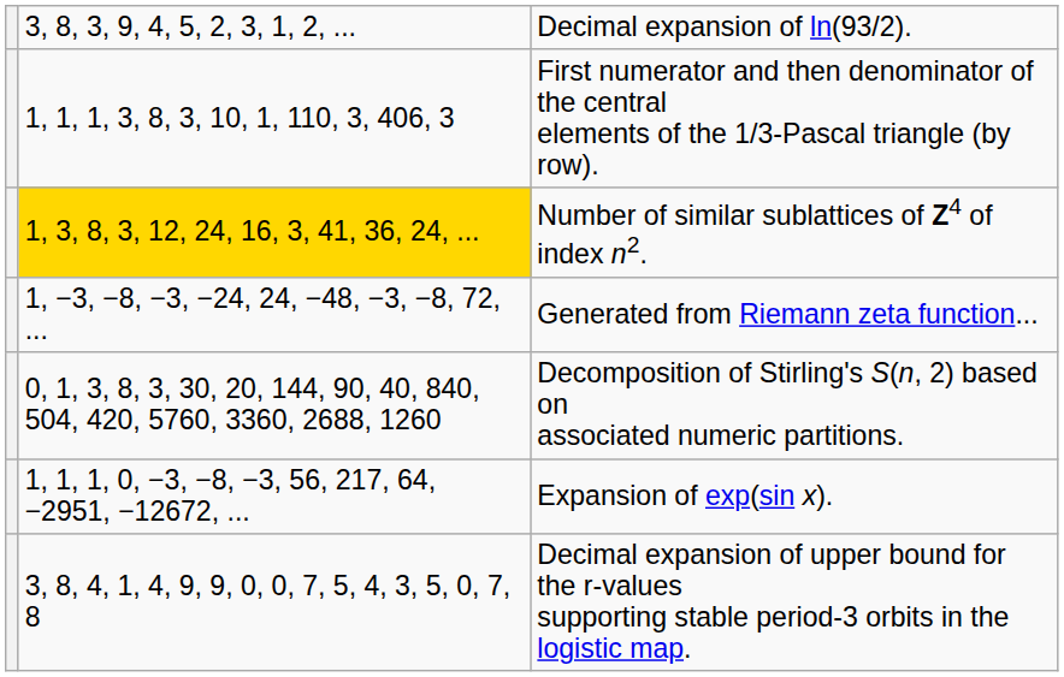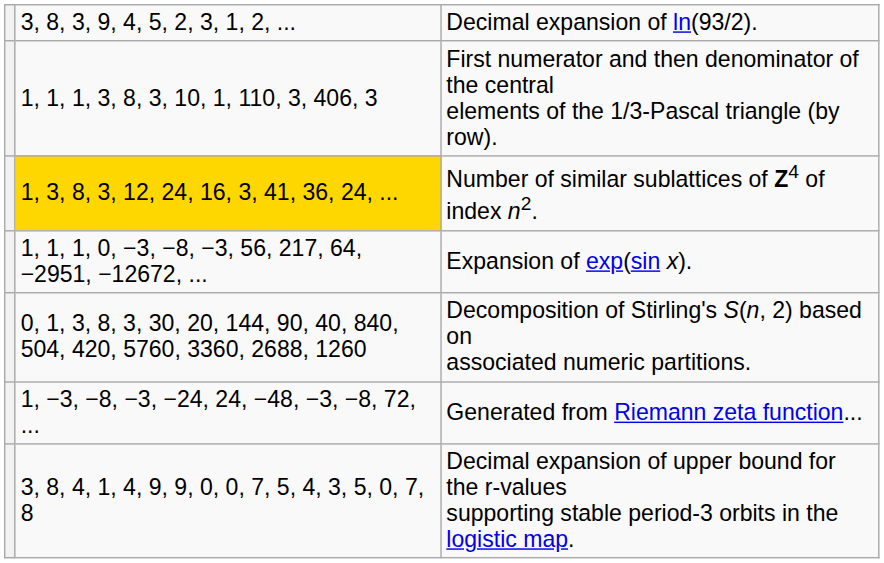 <table class="wikitable" align="center">
 <tr>
 <th></th>
 <td>3, 8, 3, 9, 4, 5, 2, 3, 1, 2, ...</td>
 <td>Decimal expansion of <a href='#'>ln</a>(93/2).</td>
 </tr>
 <tr>
 <th></th>
 <td>1, 1, 1, 3, 8, 3, 10, 1, 110, 3, 406, 3</td>
 <td>First numerator and then denominator of the central<br>elements of the 1/3-Pascal triangle (by row).</td>
 </tr>
 <tr>
 <th></th>
 <td style="background: gold;">1, 3, 8, 3, 12, 24, 16, 3, 41, 36, 24, ...</td>
 <td>Number of similar sublattices of <strong>Z</strong><sup>4</sup> of index <em>n</em><sup>2</sup>.</td>
 </tr>
 <tr>
 <th></th>
-<td>1, −3, −8, −3, −24, 24, −48, −3, −8, 72, ...</td>
-<td>Generated from <a href='#'>Riemann zeta function</a>...</td>
+<td>1, 1, 1, 0, −3, −8, −3, 56, 217, 64, −2951, −12672, ...</td>
+<td>Expansion of <a href='#'>exp</a>(<a href='#'>sin</a> <em>x</em>).</td>
 </tr>
 <tr>
 <th></th>
 <td>0, 1, 3, 8, 3, 30, 20, 144, 90, 40, 840,<br>504, 420, 5760, 3360, 2688, 1260</td>
 <td>Decomposition of Stirling's <em>S</em>(<em>n</em>, 2) based on<br>associated numeric partitions.</td>
 </tr>
 <tr>
 <th></th>
-<td>1, 1, 1, 0, −3, −8, −3, 56, 217, 64, −2951, −12672, ...</td>
-<td>Expansion of <a href='#'>exp</a>(<a href='#'>sin</a> <em>x</em>).</td>
+<td>1, −3, −8, −3, −24, 24, −48, −3, −8, 72, ...</td>
+<td>Generated from <a href='#'>Riemann zeta function</a>...</td>
 </tr>
 <tr>
 <th></th>
 <td>3, 8, 4, 1, 4, 9, 9, 0, 0, 7, 5, 4, 3, 5, 0, 7, 8</td>
 <td>Decimal expansion of upper bound for the r-values<br>supporting stable period-3 orbits in the <a href='#'>logistic map</a>.</td>
 </tr>
 </table>
